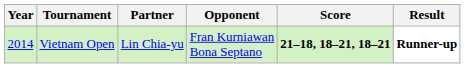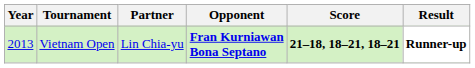 <table class="sortable wikitable" style="font-size: 90%;">
 <tr>
 <th>Year</th>
 <th>Tournament</th>
 <th>Partner</th>
 <th>Opponent</th>
 <th>Score</th>
 <th>Result</th>
 </tr>
 <tr style="background:#D4F1C5">
-<td align="center"><a href='#'>2014</a></td>
+<td align="center"><a href='#'>2013</a></td>
 <td align="left"><a href='#'>Vietnam Open</a></td>
 <td align="left"> <a href='#'>Lin Chia-yu</a></td>
-<td align="left"> <a href='#'>Fran Kurniawan</a> <br> <a href='#'>Bona Septano</a></td>
+<td align="left"><strong> <a href='#'>Fran Kurniawan</a> <br> <a href='#'>Bona Septano</a></strong></td>
 <td align="left"><strong>21–18, 18–21, 18–21</strong></td>
 <td style="text-align:left; background:white"> <strong>Runner-up</strong></td>
 </tr>
 </table>
